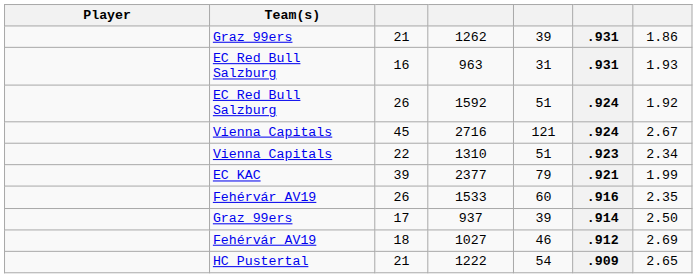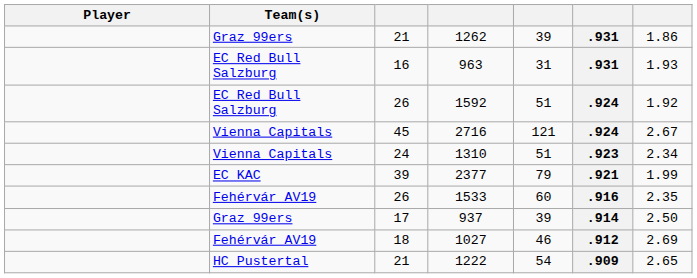 <table class="wikitable sortable" style="text-align: center">
 <tr>
 <th style="width: 15em;">Player</th>
 <th style="width: 12em;">Team(s)</th>
 <th style="width: 3.5em;"></th>
 <th style="width: 6em;"></th>
 <th style="width: 4em;"></th>
 <th style="width: 4em;"></th>
 <th style="width: 4em;"></th>
 </tr>
 <tr>
 <td style="text-align:left;"> </td>
 <td style="text-align:left;"><a href='#'>Graz 99ers</a></td>
 <td>21</td>
 <td>1262</td>
 <td>39</td>
 <th>.931</th>
 <td>1.86</td>
 </tr>
 <tr>
 <td style="text-align:left;"> </td>
 <td style="text-align:left;"><a href='#'>EC Red Bull Salzburg</a></td>
 <td>16</td>
 <td>963</td>
 <td>31</td>
 <th>.931</th>
 <td>1.93</td>
 </tr>
 <tr>
 <td style="text-align:left;"> </td>
 <td style="text-align:left;"><a href='#'>EC Red Bull Salzburg</a></td>
 <td>26</td>
 <td>1592</td>
 <td>51</td>
 <th>.924</th>
 <td>1.92</td>
 </tr>
 <tr>
 <td style="text-align:left;"> </td>
 <td style="text-align:left;"><a href='#'>Vienna Capitals</a></td>
 <td>45</td>
 <td>2716</td>
 <td>121</td>
 <th>.924</th>
 <td>2.67</td>
 </tr>
 <tr>
 <td style="text-align:left;"> </td>
 <td style="text-align:left;"><a href='#'>Vienna Capitals</a></td>
-<td>22</td>
+<td>24</td>
 <td>1310</td>
 <td>51</td>
 <th>.923</th>
 <td>2.34</td>
 </tr>
 <tr>
 <td style="text-align:left;"> </td>
 <td style="text-align:left;"><a href='#'>EC KAC</a></td>
 <td>39</td>
 <td>2377</td>
 <td>79</td>
 <th>.921</th>
 <td>1.99</td>
 </tr>
 <tr>
 <td style="text-align:left;"> </td>
 <td style="text-align:left;"><a href='#'>Fehérvár AV19</a></td>
 <td>26</td>
 <td>1533</td>
 <td>60</td>
 <th>.916</th>
 <td>2.35</td>
 </tr>
 <tr>
 <td style="text-align:left;"> </td>
 <td style="text-align:left;"><a href='#'>Graz 99ers</a></td>
 <td>17</td>
 <td>937</td>
 <td>39</td>
 <th>.914</th>
 <td>2.50</td>
 </tr>
 <tr>
 <td style="text-align:left;"> </td>
 <td style="text-align:left;"><a href='#'>Fehérvár AV19</a></td>
 <td>18</td>
 <td>1027</td>
 <td>46</td>
 <th>.912</th>
 <td>2.69</td>
 </tr>
 <tr>
 <td style="text-align:left;"> </td>
 <td style="text-align:left;"><a href='#'>HC Pustertal</a></td>
 <td>21</td>
 <td>1222</td>
 <td>54</td>
 <th>.909</th>
 <td>2.65</td>
 </tr>
 </table>
